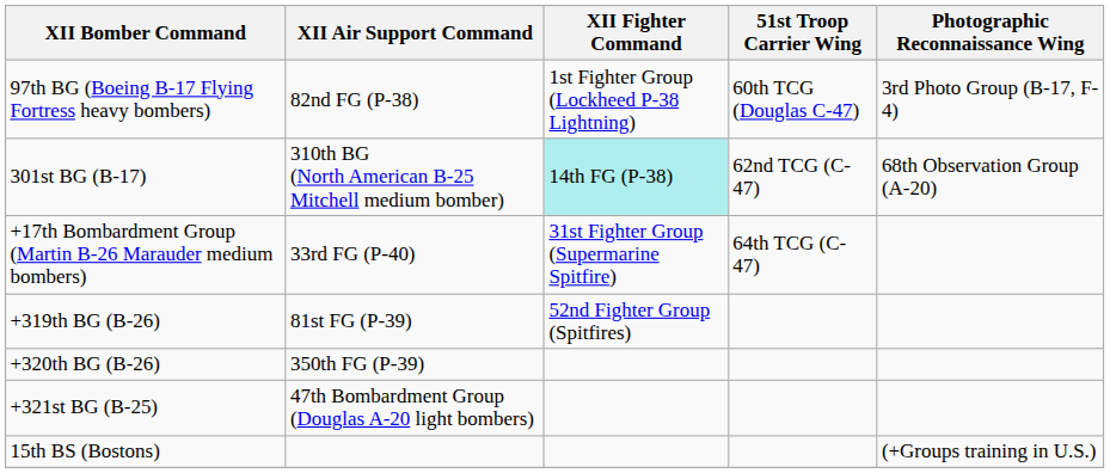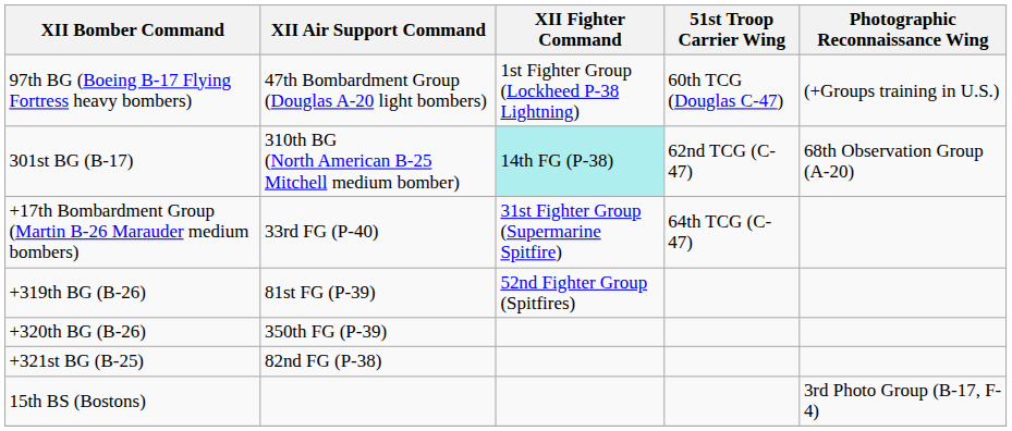 <table class="wikitable">
 <tr>
 <th>XII Bomber Command</th>
 <th>XII Air Support Command</th>
 <th>XII Fighter Command</th>
 <th>51st Troop Carrier Wing</th>
 <th>Photographic Reconnaissance Wing</th>
 </tr>
 <tr>
 <td>97th BG (<a href='#'>Boeing B-17 Flying Fortress</a> heavy bombers)</td>
-<td>82nd FG (P-38)</td>
+<td>47th Bombardment Group<br>(<a href='#'>Douglas A-20</a> light bombers)</td>
 <td>1st Fighter Group<br>(<a href='#'>Lockheed P-38 Lightning</a>)</td>
 <td>60th TCG (<a href='#'>Douglas C-47</a>)</td>
-<td>3rd Photo Group (B-17, F-4)</td>
+<td>(+Groups training in U.S.)</td>
 </tr>
 <tr>
 <td>301st BG (B-17)</td>
 <td>310th BG<br>(<a href='#'>North American B-25 Mitchell</a> medium bomber)</td>
 <td style="background: paleturquoise;">14th FG (P-38)</td>
 <td>62nd TCG (C-47)</td>
 <td>68th Observation Group (A-20)</td>
 </tr>
 <tr>
 <td>+17th Bombardment Group<br>(<a href='#'>Martin B-26 Marauder</a> medium bombers)</td>
 <td>33rd FG (P-40)</td>
 <td><a href='#'>31st Fighter Group</a><br>(<a href='#'>Supermarine Spitfire</a>)</td>
 <td>64th TCG (C-47)</td>
 <td></td>
 </tr>
 <tr>
 <td>+319th BG (B-26)</td>
 <td>81st FG (P-39)</td>
 <td><a href='#'>52nd Fighter Group</a> (Spitfires)</td>
 <td></td>
 <td></td>
 </tr>
 <tr>
 <td>+320th BG (B-26)</td>
 <td>350th FG (P-39)</td>
 <td></td>
 <td></td>
 <td></td>
 </tr>
 <tr>
 <td>+321st BG (B-25)</td>
-<td>47th Bombardment Group<br>(<a href='#'>Douglas A-20</a> light bombers)</td>
+<td>82nd FG (P-38)</td>
 <td></td>
 <td></td>
 <td></td>
 </tr>
 <tr>
 <td>15th BS (Bostons)</td>
 <td></td>
 <td></td>
 <td></td>
-<td>(+Groups training in U.S.)</td>
+<td>3rd Photo Group (B-17, F-4)</td>
 </tr>
 <tr>
 </tr>
 </table>
